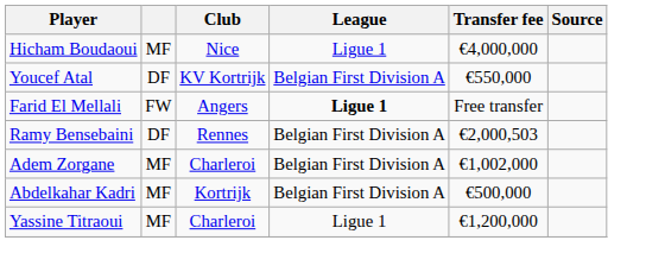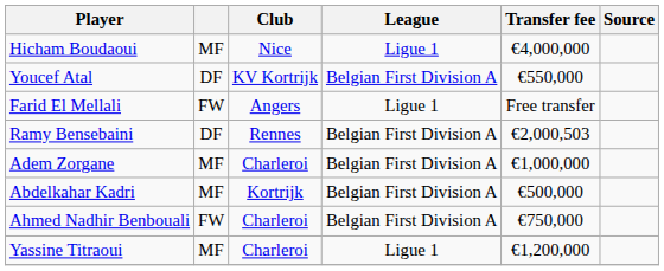 <table class="wikitable plainrowheaders sortable" style="text-align:center;font-size:95%">
 <tr>
 <th>Player</th>
 <th></th>
 <th>Club</th>
 <th>League</th>
 <th>Transfer fee</th>
 <th>Source</th>
 </tr>
 <tr>
 <td align="left"> <a href='#'>Hicham Boudaoui</a></td>
 <td>MF</td>
 <td><a href='#'>Nice</a></td>
 <td> <a href='#'>Ligue 1</a></td>
 <td>€4,000,000</td>
 <td></td>
 </tr>
 <tr>
 <td align="left"> <a href='#'>Youcef Atal</a></td>
 <td>DF</td>
 <td><a href='#'>KV Kortrijk</a></td>
 <td> <a href='#'>Belgian First Division A</a></td>
 <td>€550,000</td>
 <td></td>
 </tr>
 <tr>
 <td align="left"> <a href='#'>Farid El Mellali</a></td>
 <td>FW</td>
 <td><a href='#'>Angers</a></td>
-<td><strong> Ligue 1</strong></td>
+<td> Ligue 1</td>
 <td>Free transfer</td>
 <td></td>
 </tr>
 <tr>
 <td align="left"> <a href='#'>Ramy Bensebaini</a></td>
 <td>DF</td>
 <td><a href='#'>Rennes</a></td>
 <td> Belgian First Division A</td>
 <td>€2,000,503</td>
 <td></td>
 </tr>
 <tr>
 <td align="left"> <a href='#'>Adem Zorgane</a></td>
 <td>MF</td>
 <td><a href='#'>Charleroi</a></td>
 <td> Belgian First Division A</td>
-<td>€1,002,000</td>
+<td>€1,000,000</td>
 <td></td>
 </tr>
 <tr>
 <td align="left"> <a href='#'>Abdelkahar Kadri</a></td>
 <td>MF</td>
 <td><a href='#'>Kortrijk</a></td>
 <td> Belgian First Division A</td>
 <td>€500,000</td>
+<td></td>
+</tr>
+<tr>
+<td align="left"> <a href='#'>Ahmed Nadhir Benbouali</a></td>
+<td>FW</td>
+<td><a href='#'>Charleroi</a></td>
+<td> Belgian First Division A</td>
+<td>€750,000</td>
 <td></td>
 </tr>
 <tr>
 <td align="left"> <a href='#'>Yassine Titraoui</a></td>
 <td>MF</td>
 <td><a href='#'>Charleroi</a></td>
 <td> Ligue 1</td>
 <td>€1,200,000</td>
 <td></td>
 </tr>
 <tr>
 </tr>
 </table>
